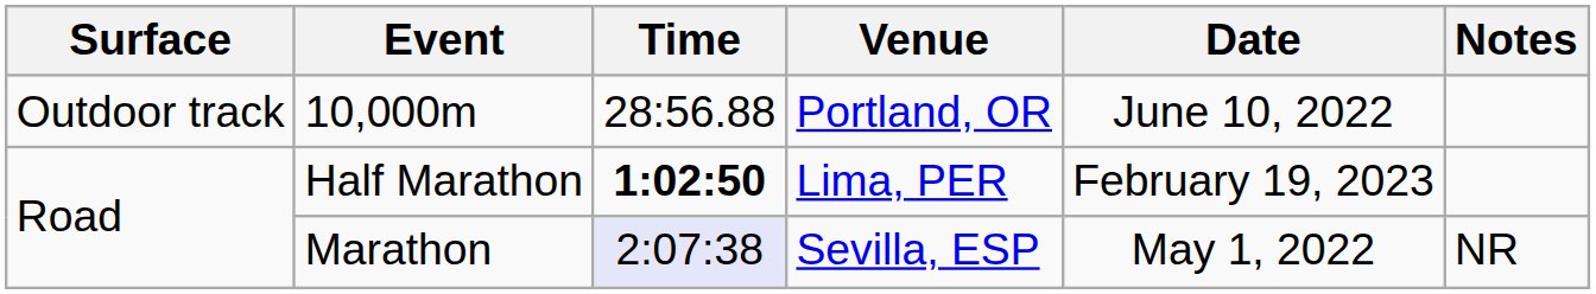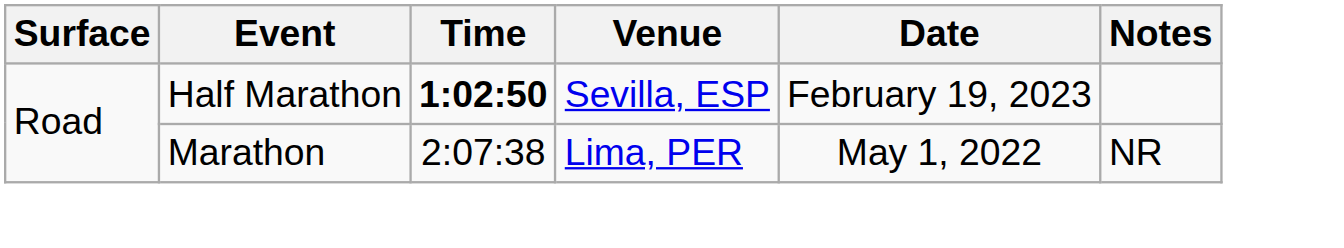 <table class="wikitable sortable">
 <tr>
 <th>Surface</th>
 <th>Event</th>
 <th>Time</th>
 <th>Venue</th>
 <th>Date</th>
 <th>Notes</th>
 </tr>
 <tr>
-<td>Outdoor track</td>
-<td>10,000m</td>
-<td align="center">28:56.88</td>
-<td><a href='#'>Portland, OR</a></td>
-<td align="center">June 10, 2022</td>
-<td></td>
-</tr>
-<tr>
 <td rowspan="2">Road</td>
 <td>Half Marathon</td>
 <td align="center"><strong>1:02:50</strong></td>
-<td><a href='#'>Lima, PER</a></td>
+<td><a href='#'>Sevilla, ESP</a></td>
 <td align="center">February 19, 2023</td>
 <td></td>
 </tr>
 <tr>
 <td>Marathon</td>
-<td align="center" style="background: lavender;">2:07:38</td>
-<td><a href='#'>Sevilla, ESP</a></td>
+<td align="center">2:07:38</td>
+<td><a href='#'>Lima, PER</a></td>
 <td align="center">May 1, 2022</td>
 <td>NR</td>
 </tr>
 </table>
